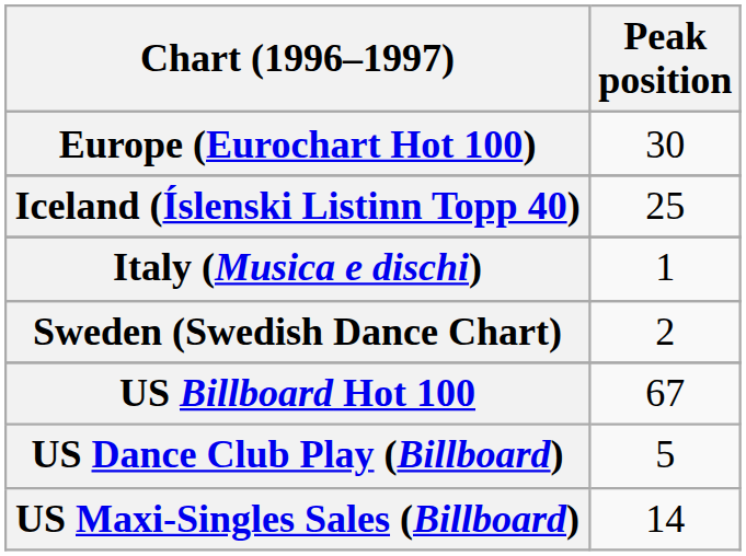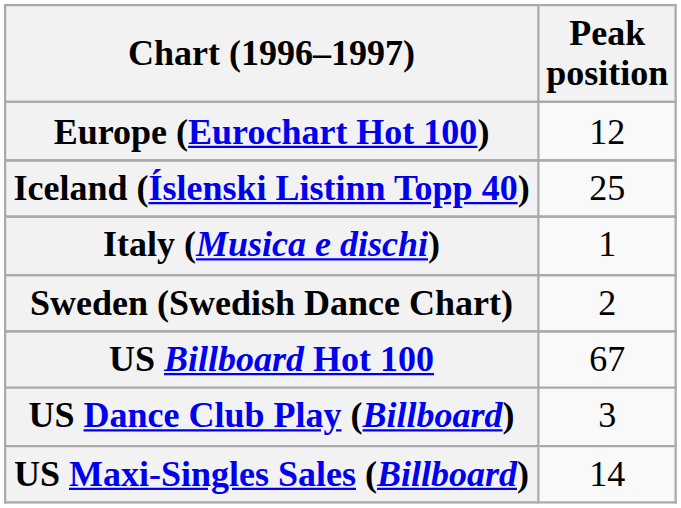 <table class="wikitable sortable plainrowheaders" style="text-align:center">
 <tr>
 <th>Chart (1996–1997)</th>
 <th>Peak<br>position</th>
 </tr>
 <tr>
 </tr>
 <tr>
 </tr>
 <tr>
 </tr>
 <tr>
 <th scope="row">Europe (<a href='#'>Eurochart Hot 100</a>)</th>
-<td>30</td>
+<td>12</td>
 </tr>
 <tr>
 </tr>
 <tr>
 <th scope="row">Iceland (<a href='#'>Íslenski Listinn Topp 40</a>)</th>
 <td>25</td>
 </tr>
 <tr>
 </tr>
 <tr>
 <th scope="row">Italy (<em><a href='#'>Musica e dischi</a></em>)</th>
 <td>1</td>
 </tr>
 <tr>
 </tr>
 <tr>
 </tr>
 <tr>
 </tr>
 <tr>
 </tr>
 <tr>
 <th scope="row">Sweden (Swedish Dance Chart)</th>
 <td>2</td>
 </tr>
 <tr>
 </tr>
 <tr>
 </tr>
 <tr>
 <th scope="row">US <a href='#'><em>Billboard</em> Hot 100</a></th>
 <td>67</td>
 </tr>
 <tr>
 <th scope="row">US <a href='#'>Dance Club Play</a> (<em><a href='#'>Billboard</a></em>)</th>
-<td>5</td>
+<td>3</td>
 </tr>
 <tr>
 <th scope="row">US <a href='#'>Maxi-Singles Sales</a> (<em><a href='#'>Billboard</a></em>)</th>
 <td>14</td>
 </tr>
 </table>
